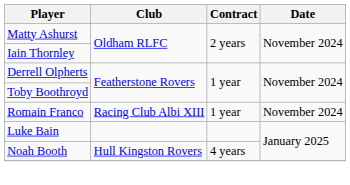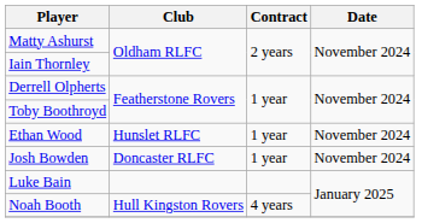 <table class="wikitable">
 <tr>
 <th>Player</th>
 <th>Club</th>
 <th>Contract</th>
 <th>Date</th>
 </tr>
 <tr>
 <td> <a href='#'>Matty Ashurst</a></td>
 <td Rowspan=2> <a href='#'>Oldham RLFC</a></td>
 <td Rowspan=2>2 years</td>
 <td Rowspan=2>November 2024</td>
 </tr>
 <tr>
 <td> <a href='#'>Iain Thornley</a></td>
 </tr>
 <tr>
 <td> <a href='#'>Derrell Olpherts</a></td>
 <td Rowspan=2> <a href='#'>Featherstone Rovers</a></td>
 <td Rowspan=2>1 year</td>
 <td Rowspan=2>November 2024</td>
 </tr>
 <tr>
 <td> <a href='#'>Toby Boothroyd</a></td>
 </tr>
 <tr>
-<td> <a href='#'>Romain Franco</a></td>
-<td> <a href='#'>Racing Club Albi XIII</a></td>
+<td> <a href='#'>Ethan Wood</a></td>
+<td> <a href='#'>Hunslet RLFC</a></td>
+<td>1 year</td>
+<td>November 2024</td>
+</tr>
+<tr>
+<td> <a href='#'>Josh Bowden</a></td>
+<td> <a href='#'>Doncaster RLFC</a></td>
 <td>1 year</td>
 <td>November 2024</td>
 </tr>
 <tr>
 <td> <a href='#'>Luke Bain</a></td>
 <td></td>
 <td></td>
 <td Rowspan=2>January 2025</td>
 </tr>
 <tr>
 <td> <a href='#'>Noah Booth</a></td>
 <td> <a href='#'>Hull Kingston Rovers</a></td>
 <td>4 years</td>
 </tr>
 <tr>
 </tr>
 </table>
